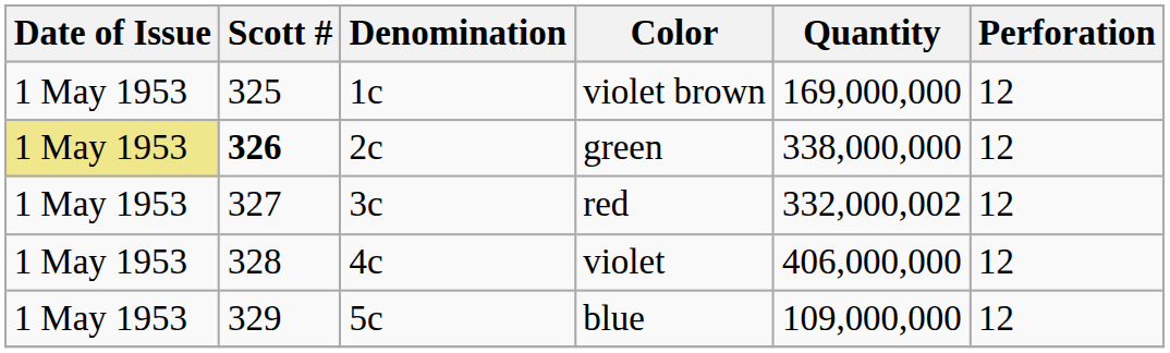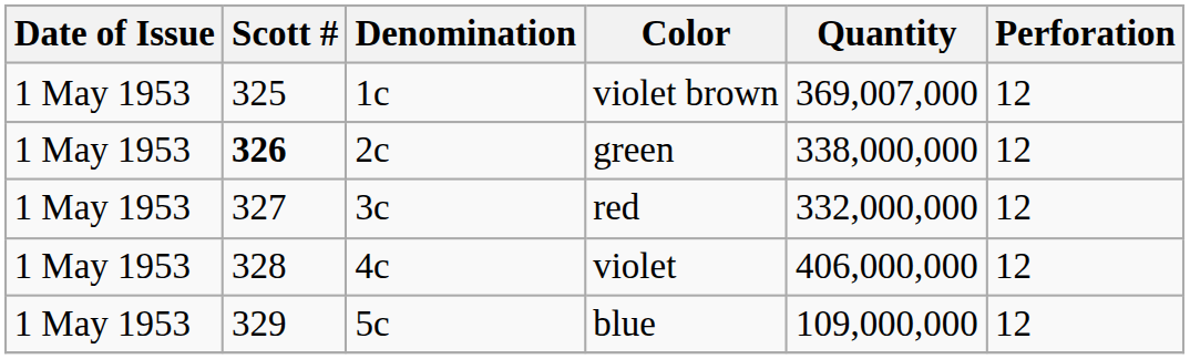 <table class="wikitable">
 <tr>
 <th>Date of Issue</th>
 <th>Scott #</th>
 <th>Denomination</th>
 <th>Color</th>
 <th>Quantity</th>
 <th>Perforation</th>
 </tr>
 <tr>
 <td>1 May 1953</td>
 <td>325</td>
 <td>1c</td>
 <td>violet brown</td>
-<td>169,000,000</td>
+<td>369,007,000</td>
 <td>12</td>
 </tr>
 <tr>
-<td style="background: khaki;">1 May 1953</td>
+<td>1 May 1953</td>
 <td><strong>326</strong></td>
 <td>2c</td>
 <td>green</td>
 <td>338,000,000</td>
 <td>12</td>
 </tr>
 <tr>
 <td>1 May 1953</td>
 <td>327</td>
 <td>3c</td>
 <td>red</td>
-<td>332,000,002</td>
+<td>332,000,000</td>
 <td>12</td>
 </tr>
 <tr>
 <td>1 May 1953</td>
 <td>328</td>
 <td>4c</td>
 <td>violet</td>
 <td>406,000,000</td>
 <td>12</td>
 </tr>
 <tr>
 <td>1 May 1953</td>
 <td>329</td>
 <td>5c</td>
 <td>blue</td>
 <td>109,000,000</td>
 <td>12</td>
 </tr>
 <tr>
 </tr>
 </table>
